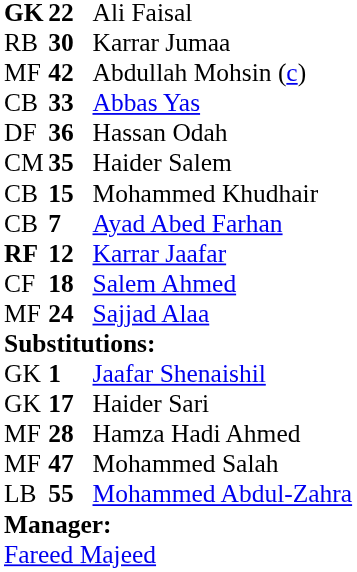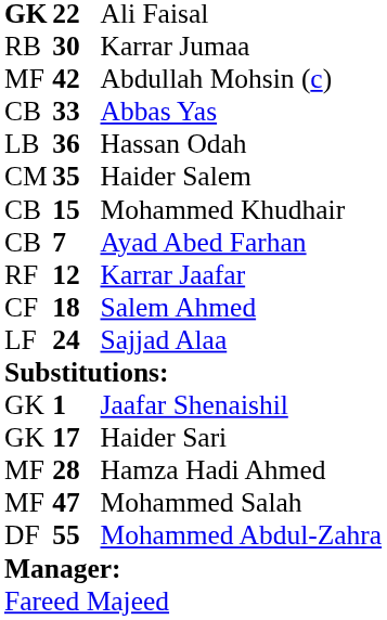 <table style="font-size: 90%" cellspacing="0" cellpadding="0">
 <tr>
 <td colspan="4"></td>
 </tr>
 <tr>
 <th width="25"></th>
 <th width="25"></th>
 </tr>
 <tr>
 <td><strong>GK</strong></td>
 <td><strong>22</strong></td>
 <td> Ali Faisal</td>
 </tr>
 <tr>
 <td>RB</td>
 <td><strong>30</strong></td>
 <td> Karrar Jumaa</td>
 <td></td>
 </tr>
 <tr>
 <td>MF</td>
 <td><strong>42</strong></td>
 <td> Abdullah Mohsin (<a href='#'>c</a>)</td>
 <td></td>
 <td></td>
 </tr>
 <tr>
 <td>CB</td>
 <td><strong>33</strong></td>
 <td> <a href='#'>Abbas Yas</a></td>
 </tr>
 <tr>
-<td>DF</td>
+<td>LB</td>
 <td><strong>36</strong></td>
 <td> Hassan Odah</td>
 <td></td>
 <td></td>
 </tr>
 <tr>
 <td>CM</td>
 <td><strong>35</strong></td>
 <td> Haider Salem</td>
 </tr>
 <tr>
 <td>CB</td>
 <td><strong>15</strong></td>
 <td> Mohammed Khudhair</td>
 </tr>
 <tr>
 <td>CB</td>
 <td><strong>7</strong></td>
 <td> <a href='#'>Ayad Abed Farhan</a></td>
 <td></td>
 <td></td>
 </tr>
 <tr>
-<td><strong>RF</strong></td>
+<td>RF</td>
 <td><strong>12</strong></td>
 <td> <a href='#'>Karrar Jaafar</a></td>
 <td></td>
 </tr>
 <tr>
 <td>CF</td>
 <td><strong>18</strong></td>
 <td> <a href='#'>Salem Ahmed</a></td>
 </tr>
 <tr>
-<td>MF</td>
+<td>LF</td>
 <td><strong>24</strong></td>
 <td> <a href='#'>Sajjad Alaa</a></td>
 </tr>
 <tr>
 <td colspan=4><strong>Substitutions:</strong></td>
 </tr>
 <tr>
 <td>GK</td>
 <td><strong>1</strong></td>
 <td> <a href='#'>Jaafar Shenaishil</a></td>
 </tr>
 <tr>
 <td>GK</td>
 <td><strong>17</strong></td>
 <td> Haider Sari</td>
 <td></td>
 <td></td>
 </tr>
 <tr>
 <td>MF</td>
 <td><strong>28</strong></td>
 <td> Hamza Hadi Ahmed</td>
 <td></td>
 <td></td>
 </tr>
 <tr>
 <td>MF</td>
 <td><strong>47</strong></td>
 <td> Mohammed Salah</td>
 </tr>
 <tr>
-<td>LB</td>
+<td>DF</td>
 <td><strong>55</strong></td>
 <td> <a href='#'>Mohammed Abdul-Zahra</a></td>
 <td></td>
 <td></td>
 </tr>
 <tr>
 <td colspan=4><strong>Manager:</strong></td>
 </tr>
 <tr>
 <td colspan="4"> <a href='#'>Fareed Majeed</a></td>
 </tr>
 </table>
